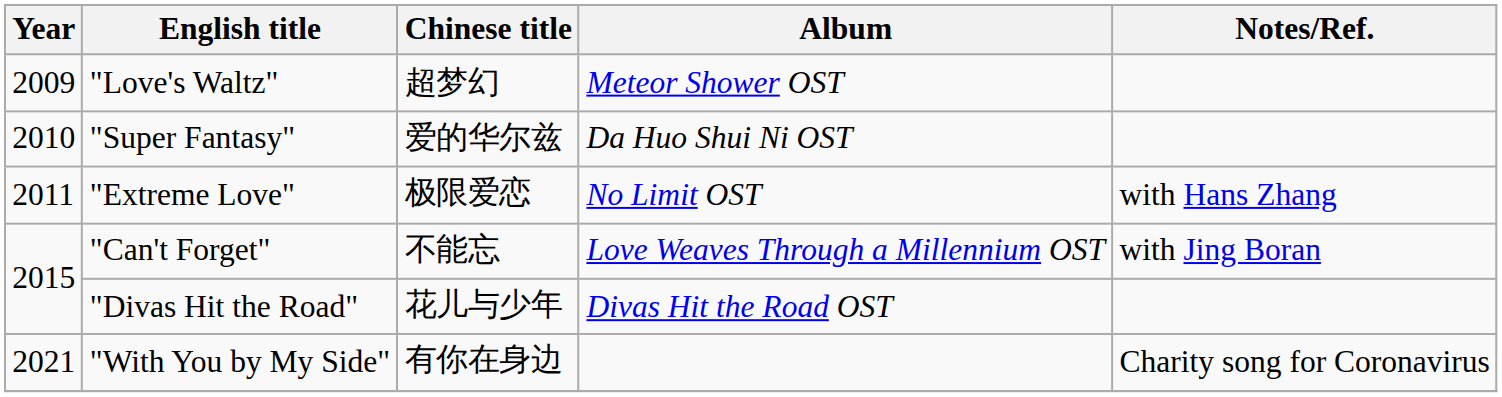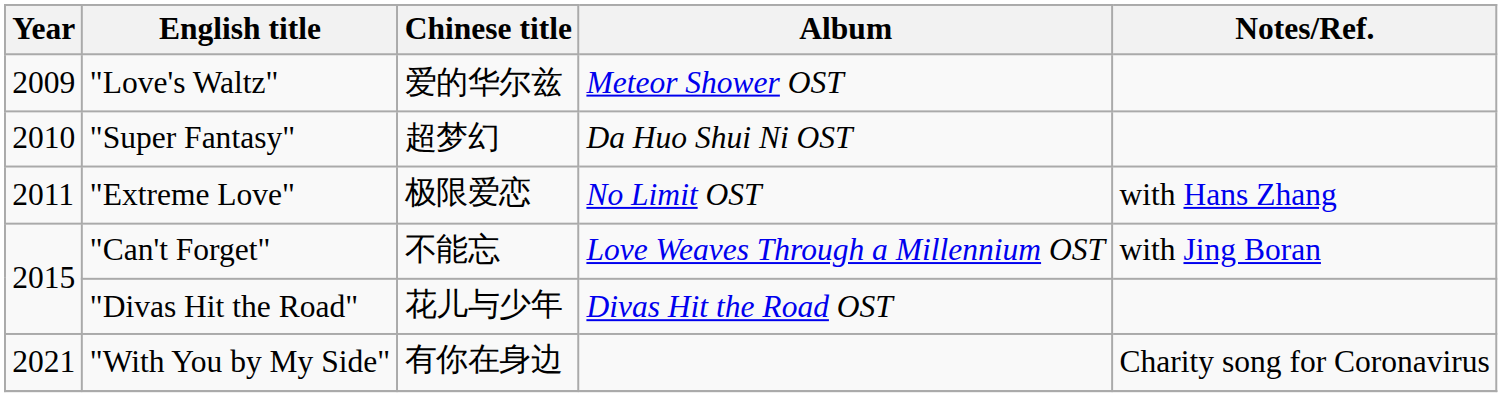 <table class="wikitable sortable">
 <tr>
 <th>Year</th>
 <th>English title</th>
 <th>Chinese title</th>
 <th class="unsortable">Album</th>
 <th>Notes/Ref.</th>
 </tr>
 <tr>
 <td>2009</td>
 <td>"Love's Waltz"</td>
-<td>超梦幻</td>
+<td>爱的华尔兹</td>
 <td><em><a href='#'>Meteor Shower</a> OST</em></td>
 <td></td>
 </tr>
 <tr>
 <td>2010</td>
 <td>"Super Fantasy"</td>
-<td>爱的华尔兹</td>
+<td>超梦幻</td>
 <td><em>Da Huo Shui Ni OST</em></td>
 <td></td>
 </tr>
 <tr>
 <td>2011</td>
 <td>"Extreme Love"</td>
 <td>极限爱恋</td>
 <td><em><a href='#'>No Limit</a> OST</em></td>
 <td>with <a href='#'>Hans Zhang</a></td>
 </tr>
 <tr>
 <td rowspan=2>2015</td>
 <td>"Can't Forget"</td>
 <td>不能忘</td>
 <td><em><a href='#'>Love Weaves Through a Millennium</a> OST</em></td>
 <td>with <a href='#'>Jing Boran</a></td>
 </tr>
 <tr>
 <td>"Divas Hit the Road"</td>
 <td>花儿与少年</td>
 <td><em><a href='#'>Divas Hit the Road</a> OST</em></td>
 <td></td>
 </tr>
 <tr>
 <td>2021</td>
 <td>"With You by My Side"</td>
 <td>有你在身边</td>
 <td></td>
 <td>Charity song for Coronavirus</td>
 </tr>
 <tr>
 </tr>
 </table>
